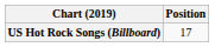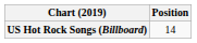 <table class="wikitable plainrowheaders" style="text-align:center">
 <tr>
 <th>Chart (2019)</th>
 <th>Position</th>
 </tr>
 <tr>
 <th scope="row">US Hot Rock Songs (<em>Billboard</em>)</th>
-<td>17</td>
+<td>14</td>
 </tr>
 </table>
